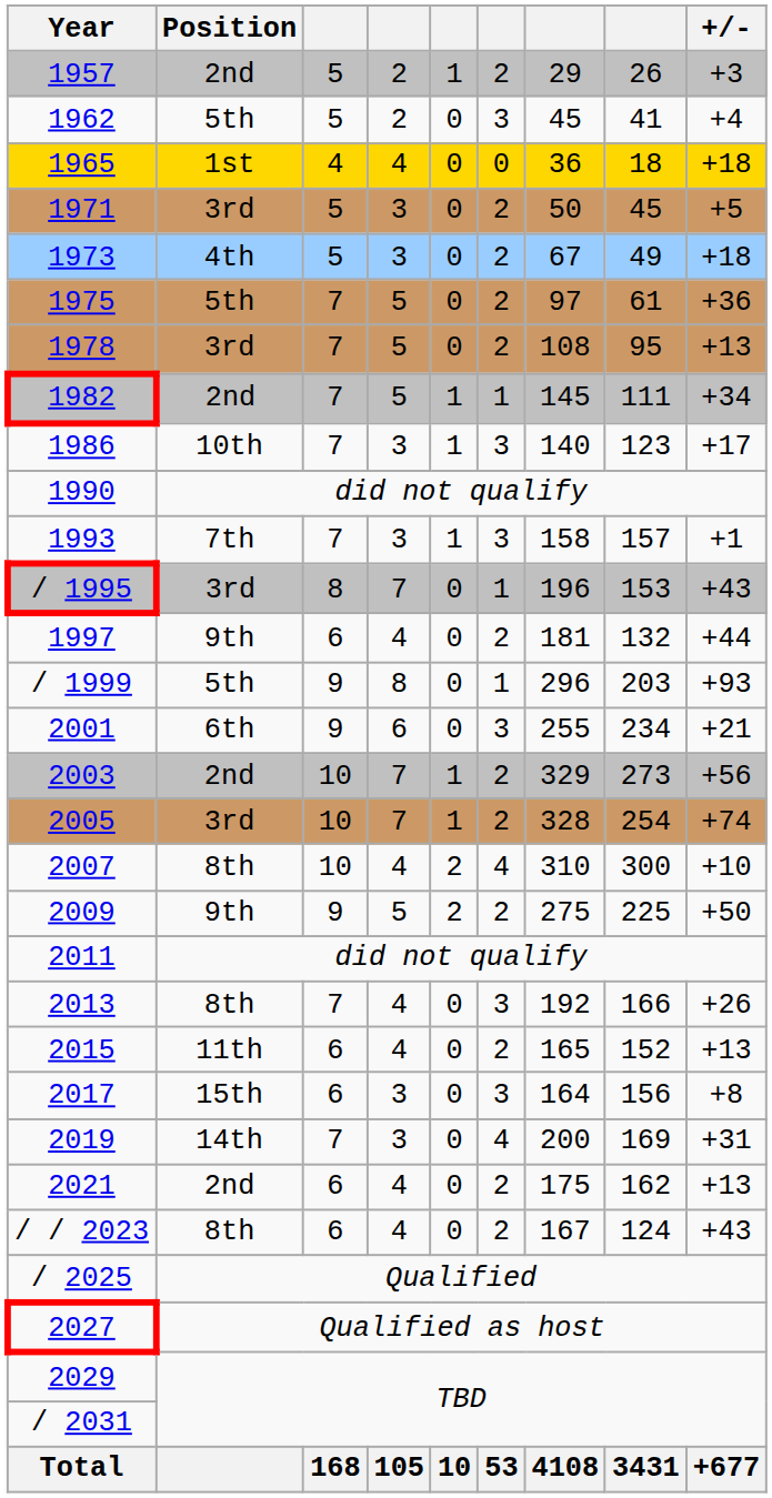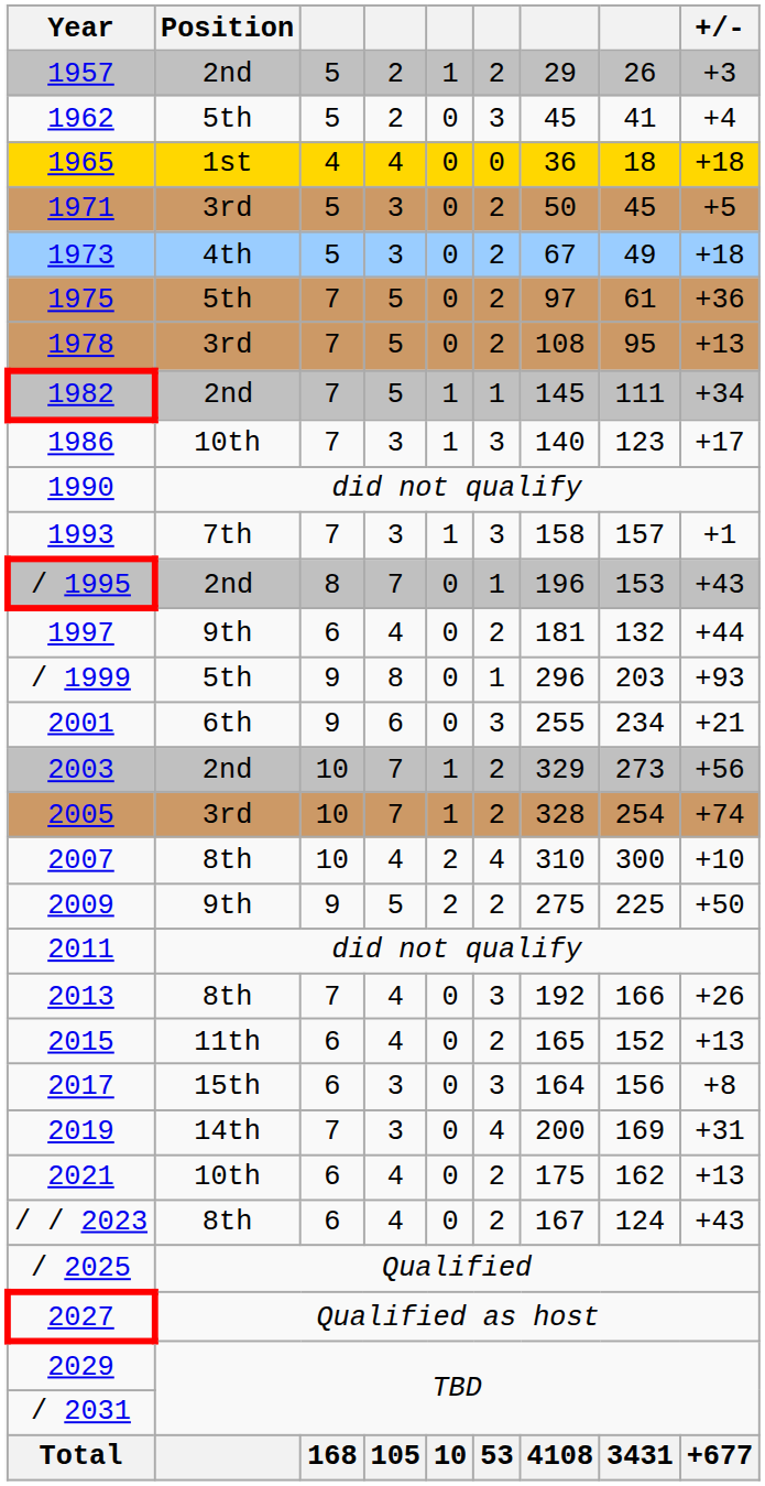 <table class="wikitable" style="text-align: center;">
 <tr>
 <th>Year</th>
 <th width="15">Position</th>
 <th width="15"></th>
 <th width="15"></th>
 <th width="15"></th>
 <th width="15"></th>
 <th></th>
 <th></th>
 <th>+/-</th>
 </tr>
 <tr bgcolor=silver>
 <td> <a href='#'>1957</a></td>
 <td>2nd</td>
 <td>5</td>
 <td>2</td>
 <td>1</td>
 <td>2</td>
 <td>29</td>
 <td>26</td>
 <td>+3</td>
 </tr>
 <tr>
 <td> <a href='#'>1962</a></td>
 <td>5th</td>
 <td>5</td>
 <td>2</td>
 <td>0</td>
 <td>3</td>
 <td>45</td>
 <td>41</td>
 <td>+4</td>
 </tr>
 <tr bgcolor=gold>
 <td> <a href='#'>1965</a></td>
 <td>1st</td>
 <td>4</td>
 <td>4</td>
 <td>0</td>
 <td>0</td>
 <td>36</td>
 <td>18</td>
 <td>+18</td>
 </tr>
 <tr bgcolor=cc9966>
 <td> <a href='#'>1971</a></td>
 <td>3rd</td>
 <td>5</td>
 <td>3</td>
 <td>0</td>
 <td>2</td>
 <td>50</td>
 <td>45</td>
 <td>+5</td>
 </tr>
 <tr style="background:#9acdff;">
 <td> <a href='#'>1973</a></td>
 <td>4th</td>
 <td>5</td>
 <td>3</td>
 <td>0</td>
 <td>2</td>
 <td>67</td>
 <td>49</td>
 <td>+18</td>
 </tr>
 <tr bgcolor=cc9966>
 <td> <a href='#'>1975</a></td>
 <td>5th</td>
 <td>7</td>
 <td>5</td>
 <td>0</td>
 <td>2</td>
 <td>97</td>
 <td>61</td>
 <td>+36</td>
 </tr>
 <tr bgcolor=cc9966>
 <td> <a href='#'>1978</a></td>
 <td>3rd</td>
 <td>7</td>
 <td>5</td>
 <td>0</td>
 <td>2</td>
 <td>108</td>
 <td>95</td>
 <td>+13</td>
 </tr>
 <tr bgcolor=silver>
 <td style="border: 3px solid red"> <a href='#'>1982</a></td>
 <td>2nd</td>
 <td>7</td>
 <td>5</td>
 <td>1</td>
 <td>1</td>
 <td>145</td>
 <td>111</td>
 <td>+34</td>
 </tr>
 <tr>
 <td> <a href='#'>1986</a></td>
 <td>10th</td>
 <td>7</td>
 <td>3</td>
 <td>1</td>
 <td>3</td>
 <td>140</td>
 <td>123</td>
 <td>+17</td>
 </tr>
 <tr>
 <td> <a href='#'>1990</a></td>
 <td colspan=8><em>did not qualify</em></td>
 </tr>
 <tr>
 <td> <a href='#'>1993</a></td>
 <td>7th</td>
 <td>7</td>
 <td>3</td>
 <td>1</td>
 <td>3</td>
 <td>158</td>
 <td>157</td>
 <td>+1</td>
 </tr>
 <tr bgcolor=silver>
 <td style="border: 3px solid red"> /  <a href='#'>1995</a></td>
-<td>3rd</td>
+<td>2nd</td>
 <td>8</td>
 <td>7</td>
 <td>0</td>
 <td>1</td>
 <td>196</td>
 <td>153</td>
 <td>+43</td>
 </tr>
 <tr>
 <td> <a href='#'>1997</a></td>
 <td>9th</td>
 <td>6</td>
 <td>4</td>
 <td>0</td>
 <td>2</td>
 <td>181</td>
 <td>132</td>
 <td>+44</td>
 </tr>
 <tr>
 <td> /  <a href='#'>1999</a></td>
 <td>5th</td>
 <td>9</td>
 <td>8</td>
 <td>0</td>
 <td>1</td>
 <td>296</td>
 <td>203</td>
 <td>+93</td>
 </tr>
 <tr>
 <td> <a href='#'>2001</a></td>
 <td>6th</td>
 <td>9</td>
 <td>6</td>
 <td>0</td>
 <td>3</td>
 <td>255</td>
 <td>234</td>
 <td>+21</td>
 </tr>
 <tr bgcolor=silver>
 <td> <a href='#'>2003</a></td>
 <td>2nd</td>
 <td>10</td>
 <td>7</td>
 <td>1</td>
 <td>2</td>
 <td>329</td>
 <td>273</td>
 <td>+56</td>
 </tr>
 <tr bgcolor=cc9966>
 <td> <a href='#'>2005</a></td>
 <td>3rd</td>
 <td>10</td>
 <td>7</td>
 <td>1</td>
 <td>2</td>
 <td>328</td>
 <td>254</td>
 <td>+74</td>
 </tr>
 <tr>
 <td> <a href='#'>2007</a></td>
 <td>8th</td>
 <td>10</td>
 <td>4</td>
 <td>2</td>
 <td>4</td>
 <td>310</td>
 <td>300</td>
 <td>+10</td>
 </tr>
 <tr>
 <td> <a href='#'>2009</a></td>
 <td>9th</td>
 <td>9</td>
 <td>5</td>
 <td>2</td>
 <td>2</td>
 <td>275</td>
 <td>225</td>
 <td>+50</td>
 </tr>
 <tr>
 <td> <a href='#'>2011</a></td>
 <td colspan=8><em>did not qualify</em></td>
 </tr>
 <tr>
 <td> <a href='#'>2013</a></td>
 <td>8th</td>
 <td>7</td>
 <td>4</td>
 <td>0</td>
 <td>3</td>
 <td>192</td>
 <td>166</td>
 <td>+26</td>
 </tr>
 <tr>
 <td> <a href='#'>2015</a></td>
 <td>11th</td>
 <td>6</td>
 <td>4</td>
 <td>0</td>
 <td>2</td>
 <td>165</td>
 <td>152</td>
 <td>+13</td>
 </tr>
 <tr>
 <td> <a href='#'>2017</a></td>
 <td>15th</td>
 <td>6</td>
 <td>3</td>
 <td>0</td>
 <td>3</td>
 <td>164</td>
 <td>156</td>
 <td>+8</td>
 </tr>
 <tr>
 <td> <a href='#'>2019</a></td>
 <td>14th</td>
 <td>7</td>
 <td>3</td>
 <td>0</td>
 <td>4</td>
 <td>200</td>
 <td>169</td>
 <td>+31</td>
 </tr>
 <tr>
 <td> <a href='#'>2021</a></td>
-<td>2nd</td>
+<td>10th</td>
 <td>6</td>
 <td>4</td>
 <td>0</td>
 <td>2</td>
 <td>175</td>
 <td>162</td>
 <td>+13</td>
 </tr>
 <tr>
 <td> /  /  <a href='#'>2023</a></td>
 <td>8th</td>
 <td>6</td>
 <td>4</td>
 <td>0</td>
 <td>2</td>
 <td>167</td>
 <td>124</td>
 <td>+43</td>
 </tr>
 <tr>
 <td> /  <a href='#'>2025</a></td>
 <td colspan=8><em>Qualified</em></td>
 </tr>
 <tr>
 <td style="border: 3px solid red"> <a href='#'>2027</a></td>
 <td colspan=8><em>Qualified as host</em></td>
 </tr>
 <tr>
 <td> <a href='#'>2029</a></td>
 <td colspan=8 rowspan=2><em>TBD</em></td>
 </tr>
 <tr>
 <td> /  <a href='#'>2031</a></td>
 </tr>
 <tr>
 <th>Total</th>
 <th></th>
 <th>168</th>
 <th>105</th>
 <th>10</th>
 <th>53</th>
 <th>4108</th>
 <th>3431</th>
 <th>+677</th>
 </tr>
 </table>
